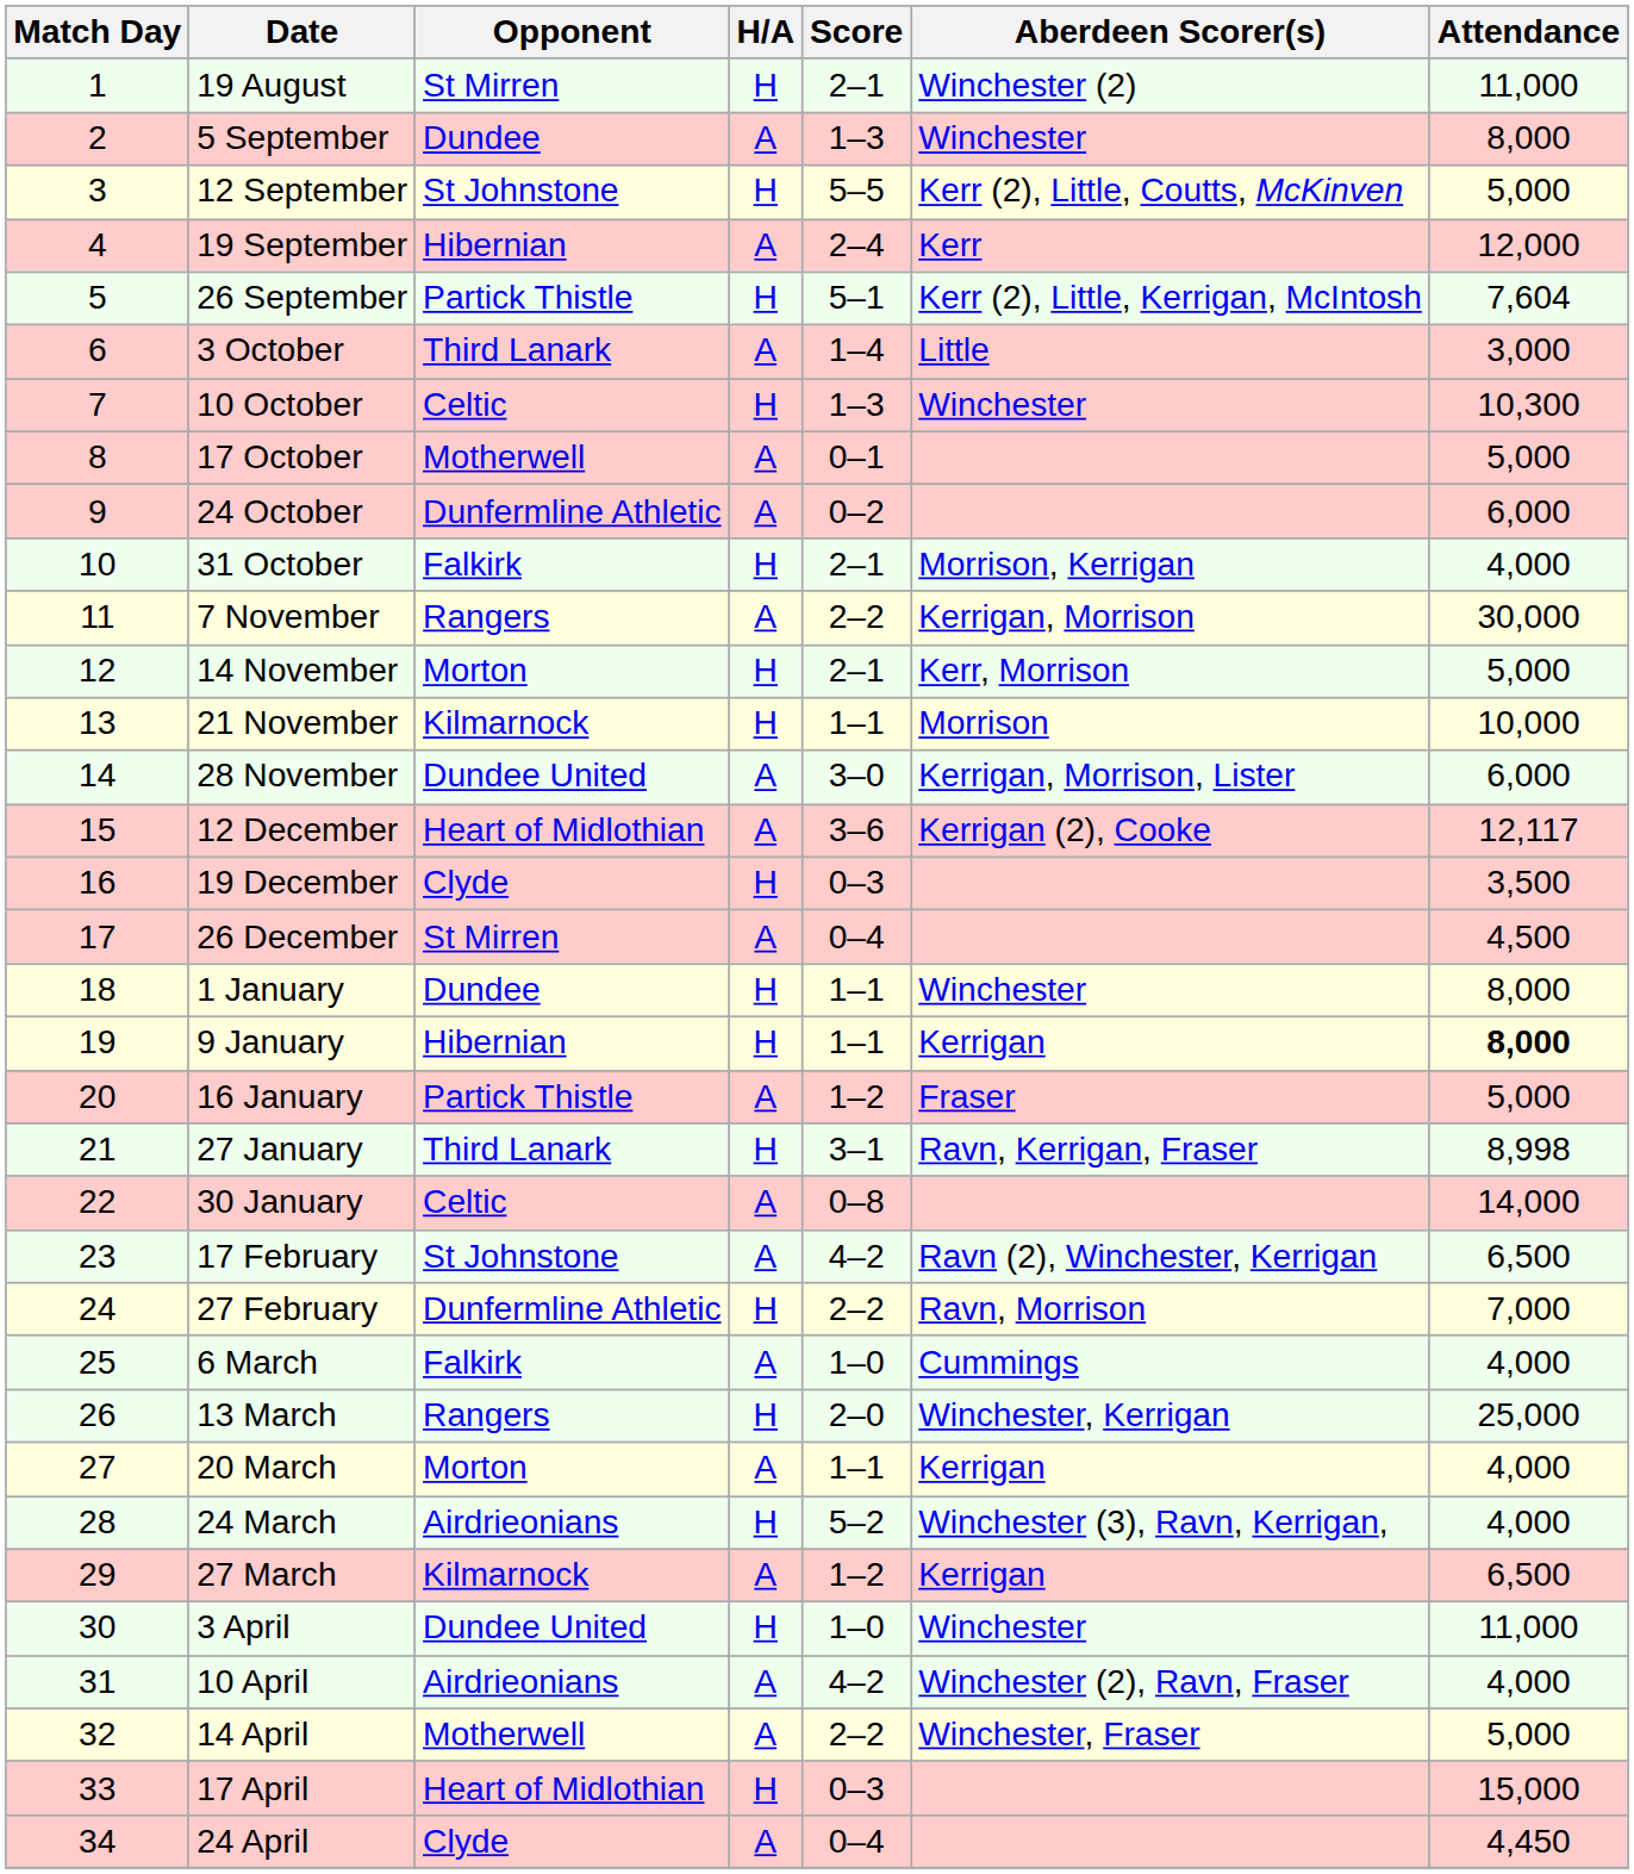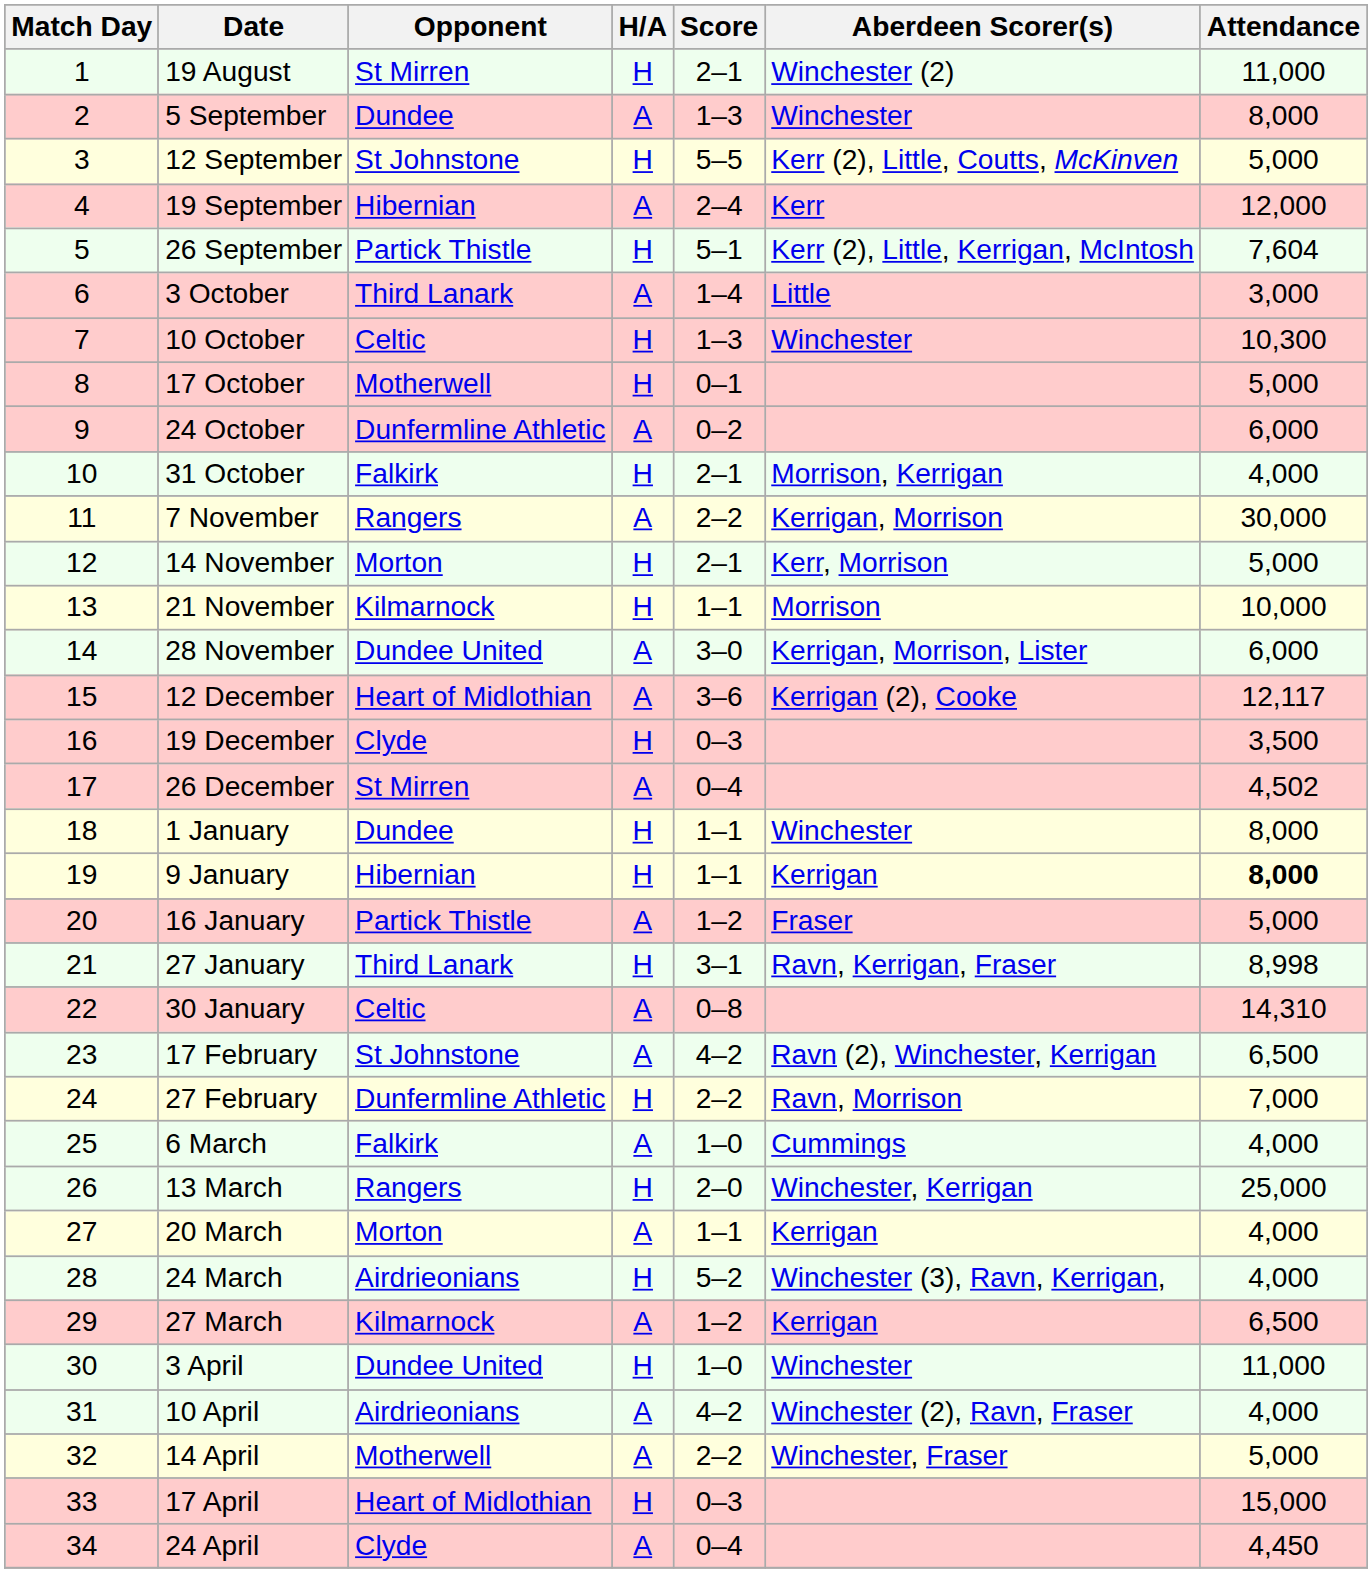 <table class="wikitable" style="text-align:center">
 <tr>
 <th>Match Day</th>
 <th>Date</th>
 <th>Opponent</th>
 <th>H/A</th>
 <th>Score</th>
 <th>Aberdeen Scorer(s)</th>
 <th>Attendance</th>
 </tr>
 <tr bgcolor=#EEFFEE>
 <td>1</td>
 <td align=left>19 August</td>
 <td align=left><a href='#'>St Mirren</a></td>
 <td><a href='#'>H</a></td>
 <td>2–1</td>
 <td align=left><a href='#'>Winchester</a> (2)</td>
 <td>11,000</td>
 </tr>
 <tr bgcolor=#FFCCCC>
 <td>2</td>
 <td align=left>5 September</td>
 <td align=left><a href='#'>Dundee</a></td>
 <td><a href='#'>A</a></td>
 <td>1–3</td>
 <td align=left><a href='#'>Winchester</a></td>
 <td>8,000</td>
 </tr>
 <tr bgcolor=#FFFFDD>
 <td>3</td>
 <td align=left>12 September</td>
 <td align=left><a href='#'>St Johnstone</a></td>
 <td><a href='#'>H</a></td>
 <td>5–5</td>
 <td align=left><a href='#'>Kerr</a> (2), <a href='#'>Little</a>, <a href='#'>Coutts</a>, <em><a href='#'>McKinven</a></em></td>
 <td>5,000</td>
 </tr>
 <tr bgcolor=#FFCCCC>
 <td>4</td>
 <td align=left>19 September</td>
 <td align=left><a href='#'>Hibernian</a></td>
 <td><a href='#'>A</a></td>
 <td>2–4</td>
 <td align=left><a href='#'>Kerr</a></td>
 <td>12,000</td>
 </tr>
 <tr bgcolor=#EEFFEE>
 <td>5</td>
 <td align=left>26 September</td>
 <td align=left><a href='#'>Partick Thistle</a></td>
 <td><a href='#'>H</a></td>
 <td>5–1</td>
 <td align=left><a href='#'>Kerr</a> (2), <a href='#'>Little</a>, <a href='#'>Kerrigan</a>, <a href='#'>McIntosh</a></td>
 <td>7,604</td>
 </tr>
 <tr bgcolor=#FFCCCC>
 <td>6</td>
 <td align=left>3 October</td>
 <td align=left><a href='#'>Third Lanark</a></td>
 <td><a href='#'>A</a></td>
 <td>1–4</td>
 <td align=left><a href='#'>Little</a></td>
 <td>3,000</td>
 </tr>
 <tr bgcolor=#FFCCCC>
 <td>7</td>
 <td align=left>10 October</td>
 <td align=left><a href='#'>Celtic</a></td>
 <td><a href='#'>H</a></td>
 <td>1–3</td>
 <td align=left><a href='#'>Winchester</a></td>
 <td>10,300</td>
 </tr>
 <tr bgcolor=#FFCCCC>
 <td>8</td>
 <td align=left>17 October</td>
 <td align=left><a href='#'>Motherwell</a></td>
-<td><a href='#'>A</a></td>
+<td><a href='#'>H</a></td>
 <td>0–1</td>
 <td align=left></td>
 <td>5,000</td>
 </tr>
 <tr bgcolor=#FFCCCC>
 <td>9</td>
 <td align=left>24 October</td>
 <td align=left><a href='#'>Dunfermline Athletic</a></td>
 <td><a href='#'>A</a></td>
 <td>0–2</td>
 <td align=left></td>
 <td>6,000</td>
 </tr>
 <tr bgcolor=#EEFFEE>
 <td>10</td>
 <td align=left>31 October</td>
 <td align=left><a href='#'>Falkirk</a></td>
 <td><a href='#'>H</a></td>
 <td>2–1</td>
 <td align=left><a href='#'>Morrison</a>, <a href='#'>Kerrigan</a></td>
 <td>4,000</td>
 </tr>
 <tr bgcolor=#FFFFDD>
 <td>11</td>
 <td align=left>7 November</td>
 <td align=left><a href='#'>Rangers</a></td>
 <td><a href='#'>A</a></td>
 <td>2–2</td>
 <td align=left><a href='#'>Kerrigan</a>, <a href='#'>Morrison</a></td>
 <td>30,000</td>
 </tr>
 <tr bgcolor=#EEFFEE>
 <td>12</td>
 <td align=left>14 November</td>
 <td align=left><a href='#'>Morton</a></td>
 <td><a href='#'>H</a></td>
 <td>2–1</td>
 <td align=left><a href='#'>Kerr</a>, <a href='#'>Morrison</a></td>
 <td>5,000</td>
 </tr>
 <tr bgcolor=#FFFFDD>
 <td>13</td>
 <td align=left>21 November</td>
 <td align=left><a href='#'>Kilmarnock</a></td>
 <td><a href='#'>H</a></td>
 <td>1–1</td>
 <td align=left><a href='#'>Morrison</a></td>
 <td>10,000</td>
 </tr>
 <tr bgcolor=#EEFFEE>
 <td>14</td>
 <td align=left>28 November</td>
 <td align=left><a href='#'>Dundee United</a></td>
 <td><a href='#'>A</a></td>
 <td>3–0</td>
 <td align=left><a href='#'>Kerrigan</a>, <a href='#'>Morrison</a>, <a href='#'>Lister</a></td>
 <td>6,000</td>
 </tr>
 <tr bgcolor=#FFCCCC>
 <td>15</td>
 <td align=left>12 December</td>
 <td align=left><a href='#'>Heart of Midlothian</a></td>
 <td><a href='#'>A</a></td>
 <td>3–6</td>
 <td align=left><a href='#'>Kerrigan</a> (2), <a href='#'>Cooke</a></td>
 <td>12,117</td>
 </tr>
 <tr bgcolor=#FFCCCC>
 <td>16</td>
 <td align=left>19 December</td>
 <td align=left><a href='#'>Clyde</a></td>
 <td><a href='#'>H</a></td>
 <td>0–3</td>
 <td align=left></td>
 <td>3,500</td>
 </tr>
 <tr bgcolor=#FFCCCC>
 <td>17</td>
 <td align=left>26 December</td>
 <td align=left><a href='#'>St Mirren</a></td>
 <td><a href='#'>A</a></td>
 <td>0–4</td>
 <td align=left></td>
-<td>4,500</td>
+<td>4,502</td>
 </tr>
 <tr bgcolor=#FFFFDD>
 <td>18</td>
 <td align=left>1 January</td>
 <td align=left><a href='#'>Dundee</a></td>
 <td><a href='#'>H</a></td>
 <td>1–1</td>
 <td align=left><a href='#'>Winchester</a></td>
 <td>8,000</td>
 </tr>
 <tr bgcolor=#FFFFDD>
 <td>19</td>
 <td align=left>9 January</td>
 <td align=left><a href='#'>Hibernian</a></td>
 <td><a href='#'>H</a></td>
 <td>1–1</td>
 <td align=left><a href='#'>Kerrigan</a></td>
 <td><strong>8,000</strong></td>
 </tr>
 <tr bgcolor=#FFCCCC>
 <td>20</td>
 <td align=left>16 January</td>
 <td align=left><a href='#'>Partick Thistle</a></td>
 <td><a href='#'>A</a></td>
 <td>1–2</td>
 <td align=left><a href='#'>Fraser</a></td>
 <td>5,000</td>
 </tr>
 <tr bgcolor=#EEFFEE>
 <td>21</td>
 <td align=left>27 January</td>
 <td align=left><a href='#'>Third Lanark</a></td>
 <td><a href='#'>H</a></td>
 <td>3–1</td>
 <td align=left><a href='#'>Ravn</a>, <a href='#'>Kerrigan</a>, <a href='#'>Fraser</a></td>
 <td>8,998</td>
 </tr>
 <tr bgcolor=#FFCCCC>
 <td>22</td>
 <td align=left>30 January</td>
 <td align=left><a href='#'>Celtic</a></td>
 <td><a href='#'>A</a></td>
 <td>0–8</td>
 <td align=left></td>
-<td>14,000</td>
+<td>14,310</td>
 </tr>
 <tr bgcolor=#EEFFEE>
 <td>23</td>
 <td align=left>17 February</td>
 <td align=left><a href='#'>St Johnstone</a></td>
 <td><a href='#'>A</a></td>
 <td>4–2</td>
 <td align=left><a href='#'>Ravn</a> (2), <a href='#'>Winchester</a>, <a href='#'>Kerrigan</a></td>
 <td>6,500</td>
 </tr>
 <tr bgcolor=#FFFFDD>
 <td>24</td>
 <td align=left>27 February</td>
 <td align=left><a href='#'>Dunfermline Athletic</a></td>
 <td><a href='#'>H</a></td>
 <td>2–2</td>
 <td align=left><a href='#'>Ravn</a>, <a href='#'>Morrison</a></td>
 <td>7,000</td>
 </tr>
 <tr bgcolor=#EEFFEE>
 <td>25</td>
 <td align=left>6 March</td>
 <td align=left><a href='#'>Falkirk</a></td>
 <td><a href='#'>A</a></td>
 <td>1–0</td>
 <td align=left><a href='#'>Cummings</a></td>
 <td>4,000</td>
 </tr>
 <tr bgcolor=#EEFFEE>
 <td>26</td>
 <td align=left>13 March</td>
 <td align=left><a href='#'>Rangers</a></td>
 <td><a href='#'>H</a></td>
 <td>2–0</td>
 <td align=left><a href='#'>Winchester</a>, <a href='#'>Kerrigan</a></td>
 <td>25,000</td>
 </tr>
 <tr bgcolor=#FFFFDD>
 <td>27</td>
 <td align=left>20 March</td>
 <td align=left><a href='#'>Morton</a></td>
 <td><a href='#'>A</a></td>
 <td>1–1</td>
 <td align=left><a href='#'>Kerrigan</a></td>
 <td>4,000</td>
 </tr>
 <tr bgcolor=#EEFFEE>
 <td>28</td>
 <td align=left>24 March</td>
 <td align=left><a href='#'>Airdrieonians</a></td>
 <td><a href='#'>H</a></td>
 <td>5–2</td>
 <td align=left><a href='#'>Winchester</a> (3), <a href='#'>Ravn</a>, <a href='#'>Kerrigan</a>,</td>
 <td>4,000</td>
 </tr>
 <tr bgcolor=#FFCCCC>
 <td>29</td>
 <td align=left>27 March</td>
 <td align=left><a href='#'>Kilmarnock</a></td>
 <td><a href='#'>A</a></td>
 <td>1–2</td>
 <td align=left><a href='#'>Kerrigan</a></td>
 <td>6,500</td>
 </tr>
 <tr bgcolor=#EEFFEE>
 <td>30</td>
 <td align=left>3 April</td>
 <td align=left><a href='#'>Dundee United</a></td>
 <td><a href='#'>H</a></td>
 <td>1–0</td>
 <td align=left><a href='#'>Winchester</a></td>
 <td>11,000</td>
 </tr>
 <tr bgcolor=#EEFFEE>
 <td>31</td>
 <td align=left>10 April</td>
 <td align=left><a href='#'>Airdrieonians</a></td>
 <td><a href='#'>A</a></td>
 <td>4–2</td>
 <td align=left><a href='#'>Winchester</a> (2), <a href='#'>Ravn</a>, <a href='#'>Fraser</a></td>
 <td>4,000</td>
 </tr>
 <tr bgcolor=#FFFFDD>
 <td>32</td>
 <td align=left>14 April</td>
 <td align=left><a href='#'>Motherwell</a></td>
 <td><a href='#'>A</a></td>
 <td>2–2</td>
 <td align=left><a href='#'>Winchester</a>, <a href='#'>Fraser</a></td>
 <td>5,000</td>
 </tr>
 <tr bgcolor=#FFCCCC>
 <td>33</td>
 <td align=left>17 April</td>
 <td align=left><a href='#'>Heart of Midlothian</a></td>
 <td><a href='#'>H</a></td>
 <td>0–3</td>
 <td align=left></td>
 <td>15,000</td>
 </tr>
 <tr bgcolor=#FFCCCC>
 <td>34</td>
 <td align=left>24 April</td>
 <td align=left><a href='#'>Clyde</a></td>
 <td><a href='#'>A</a></td>
 <td>0–4</td>
 <td align=left></td>
 <td>4,450</td>
 </tr>
 <tr>
 </tr>
 </table>
